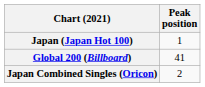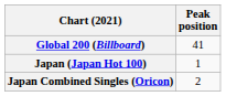 <table class="wikitable sortable plainrowheaders" style="text-align:center">
 <tr>
 <th scope="col">Chart (2021)</th>
 <th scope="col">Peak<br>position</th>
 </tr>
 <tr>
+<th scope="row"><a href='#'>Global 200</a> (<em><a href='#'>Billboard</a></em>)</th>
+<td>41</td>
+</tr>
+<tr>
 <th scope="row">Japan (<a href='#'>Japan Hot 100</a>)</th>
 <td>1</td>
-</tr>
-<tr>
-<th scope="row"><a href='#'>Global 200</a> (<em><a href='#'>Billboard</a></em>)</th>
-<td>41</td>
 </tr>
 <tr>
 <th scope="row">Japan Combined Singles (<a href='#'>Oricon</a>)</th>
 <td>2</td>
 </tr>
 </table>
